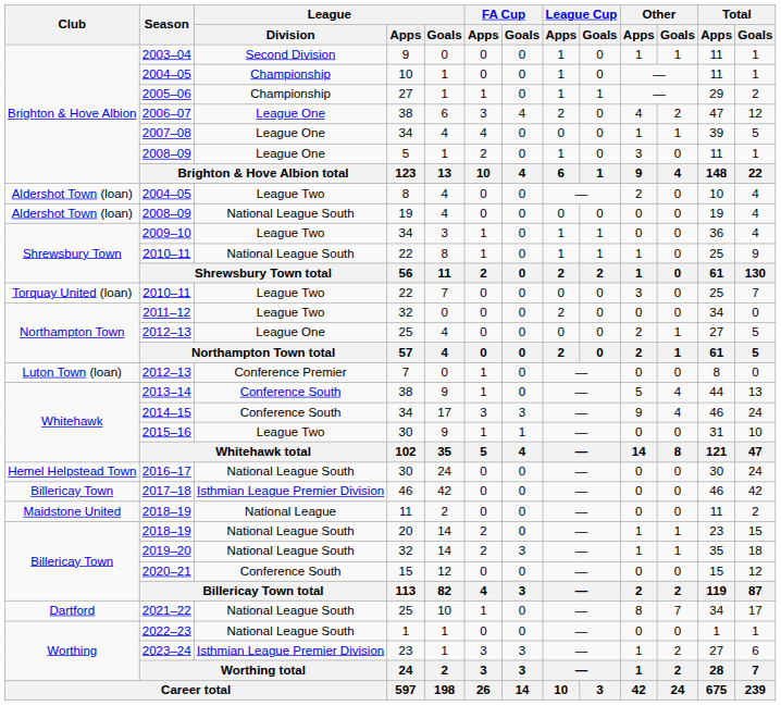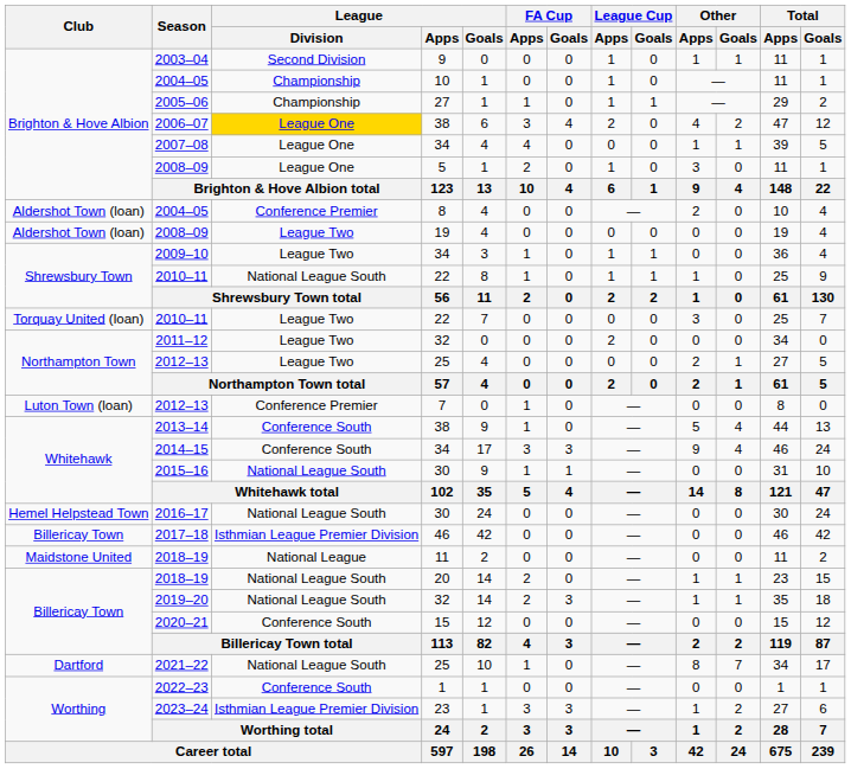 <table class="wikitable" style="text-align: center;">
 <tr>
 <th rowspan="2">Club</th>
 <th rowspan="2">Season</th>
 <th colspan="3">League</th>
 <th colspan="2"><a href='#'>FA Cup</a></th>
 <th colspan="2"><a href='#'>League Cup</a></th>
 <th colspan="2">Other</th>
 <th colspan="2">Total</th>
 </tr>
 <tr>
 <th>Division</th>
 <th>Apps</th>
 <th>Goals</th>
 <th>Apps</th>
 <th>Goals</th>
 <th>Apps</th>
 <th>Goals</th>
 <th>Apps</th>
 <th>Goals</th>
 <th>Apps</th>
 <th>Goals</th>
 </tr>
 <tr>
 <td rowspan="7"><a href='#'>Brighton & Hove Albion</a></td>
 <td><a href='#'>2003–04</a></td>
 <td><a href='#'>Second Division</a></td>
 <td>9</td>
 <td>0</td>
 <td>0</td>
 <td>0</td>
 <td>1</td>
 <td>0</td>
 <td>1</td>
 <td>1</td>
 <td>11</td>
 <td>1</td>
 </tr>
 <tr>
 <td><a href='#'>2004–05</a></td>
 <td><a href='#'>Championship</a></td>
 <td>10</td>
 <td>1</td>
 <td>0</td>
 <td>0</td>
 <td>1</td>
 <td>0</td>
 <td colspan="2">—</td>
 <td>11</td>
 <td>1</td>
 </tr>
 <tr>
 <td><a href='#'>2005–06</a></td>
 <td>Championship</td>
 <td>27</td>
 <td>1</td>
 <td>1</td>
 <td>0</td>
 <td>1</td>
 <td>1</td>
 <td colspan="2">—</td>
 <td>29</td>
 <td>2</td>
 </tr>
 <tr>
 <td><a href='#'>2006–07</a></td>
-<td><a href='#'>League One</a></td>
+<td style="background: gold;"><a href='#'>League One</a></td>
 <td>38</td>
 <td>6</td>
 <td>3</td>
 <td>4</td>
 <td>2</td>
 <td>0</td>
 <td>4</td>
 <td>2</td>
 <td>47</td>
 <td>12</td>
 </tr>
 <tr>
 <td><a href='#'>2007–08</a></td>
 <td>League One</td>
 <td>34</td>
 <td>4</td>
 <td>4</td>
 <td>0</td>
 <td>0</td>
 <td>0</td>
 <td>1</td>
 <td>1</td>
 <td>39</td>
 <td>5</td>
 </tr>
 <tr>
 <td><a href='#'>2008–09</a></td>
 <td>League One</td>
 <td>5</td>
 <td>1</td>
 <td>2</td>
 <td>0</td>
 <td>1</td>
 <td>0</td>
 <td>3</td>
 <td>0</td>
 <td>11</td>
 <td>1</td>
 </tr>
 <tr>
 <th colspan=2>Brighton & Hove Albion total</th>
 <th>123</th>
 <th>13</th>
 <th>10</th>
 <th>4</th>
 <th>6</th>
 <th>1</th>
 <th>9</th>
 <th>4</th>
 <th>148</th>
 <th>22</th>
 </tr>
 <tr>
 <td><a href='#'>Aldershot Town</a> (loan)</td>
 <td><a href='#'>2004–05</a></td>
-<td>League Two</td>
+<td><a href='#'>Conference Premier</a></td>
 <td>8</td>
 <td>4</td>
 <td>0</td>
 <td>0</td>
 <td colspan="2">—</td>
 <td>2</td>
 <td>0</td>
 <td>10</td>
 <td>4</td>
 </tr>
 <tr>
 <td><a href='#'>Aldershot Town</a> (loan)</td>
 <td><a href='#'>2008–09</a></td>
-<td>National League South</td>
+<td><a href='#'>League Two</a></td>
 <td>19</td>
 <td>4</td>
 <td>0</td>
 <td>0</td>
 <td>0</td>
 <td>0</td>
 <td>0</td>
 <td>0</td>
 <td>19</td>
 <td>4</td>
 </tr>
 <tr>
 <td rowspan="3"><a href='#'>Shrewsbury Town</a></td>
 <td><a href='#'>2009–10</a></td>
 <td>League Two</td>
 <td>34</td>
 <td>3</td>
 <td>1</td>
 <td>0</td>
 <td>1</td>
 <td>1</td>
 <td>0</td>
 <td>0</td>
 <td>36</td>
 <td>4</td>
 </tr>
 <tr>
 <td><a href='#'>2010–11</a></td>
 <td>National League South</td>
 <td>22</td>
 <td>8</td>
 <td>1</td>
 <td>0</td>
 <td>1</td>
 <td>1</td>
 <td>1</td>
 <td>0</td>
 <td>25</td>
 <td>9</td>
 </tr>
 <tr>
 <th colspan=2>Shrewsbury Town total</th>
 <th>56</th>
 <th>11</th>
 <th>2</th>
 <th>0</th>
 <th>2</th>
 <th>2</th>
 <th>1</th>
 <th>0</th>
 <th>61</th>
 <th>130</th>
 </tr>
 <tr>
 <td><a href='#'>Torquay United</a> (loan)</td>
 <td><a href='#'>2010–11</a></td>
 <td>League Two</td>
 <td>22</td>
 <td>7</td>
 <td>0</td>
 <td>0</td>
 <td>0</td>
 <td>0</td>
 <td>3</td>
 <td>0</td>
 <td>25</td>
 <td>7</td>
 </tr>
 <tr>
 <td rowspan="3"><a href='#'>Northampton Town</a></td>
 <td><a href='#'>2011–12</a></td>
 <td>League Two</td>
 <td>32</td>
 <td>0</td>
 <td>0</td>
 <td>0</td>
 <td>2</td>
 <td>0</td>
 <td>0</td>
 <td>0</td>
 <td>34</td>
 <td>0</td>
 </tr>
 <tr>
 <td><a href='#'>2012–13</a></td>
-<td>League One</td>
+<td>League Two</td>
 <td>25</td>
 <td>4</td>
 <td>0</td>
 <td>0</td>
 <td>0</td>
 <td>0</td>
 <td>2</td>
 <td>1</td>
 <td>27</td>
 <td>5</td>
 </tr>
 <tr>
 <th colspan=2>Northampton Town total</th>
 <th>57</th>
 <th>4</th>
 <th>0</th>
 <th>0</th>
 <th>2</th>
 <th>0</th>
 <th>2</th>
 <th>1</th>
 <th>61</th>
 <th>5</th>
 </tr>
 <tr>
 <td><a href='#'>Luton Town</a> (loan)</td>
 <td><a href='#'>2012–13</a></td>
 <td>Conference Premier</td>
 <td>7</td>
 <td>0</td>
 <td>1</td>
 <td>0</td>
 <td colspan="2">—</td>
 <td>0</td>
 <td>0</td>
 <td>8</td>
 <td>0</td>
 </tr>
 <tr>
 <td rowspan="4"><a href='#'>Whitehawk</a></td>
 <td><a href='#'>2013–14</a></td>
 <td><a href='#'>Conference South</a></td>
 <td>38</td>
 <td>9</td>
 <td>1</td>
 <td>0</td>
 <td colspan="2">—</td>
 <td>5</td>
 <td>4</td>
 <td>44</td>
 <td>13</td>
 </tr>
 <tr>
 <td><a href='#'>2014–15</a></td>
 <td>Conference South</td>
 <td>34</td>
 <td>17</td>
 <td>3</td>
 <td>3</td>
 <td colspan="2">—</td>
 <td>9</td>
 <td>4</td>
 <td>46</td>
 <td>24</td>
 </tr>
 <tr>
 <td><a href='#'>2015–16</a></td>
-<td>League Two</td>
+<td><a href='#'>National League South</a></td>
 <td>30</td>
 <td>9</td>
 <td>1</td>
 <td>1</td>
 <td colspan="2">—</td>
 <td>0</td>
 <td>0</td>
 <td>31</td>
 <td>10</td>
 </tr>
 <tr>
 <th colspan=2>Whitehawk total</th>
 <th>102</th>
 <th>35</th>
 <th>5</th>
 <th>4</th>
 <th colspan="2">—</th>
 <th>14</th>
 <th>8</th>
 <th>121</th>
 <th>47</th>
 </tr>
 <tr>
 <td><a href='#'>Hemel Helpstead Town</a></td>
 <td><a href='#'>2016–17</a></td>
 <td>National League South</td>
 <td>30</td>
 <td>24</td>
 <td>0</td>
 <td>0</td>
 <td colspan="2">—</td>
 <td>0</td>
 <td>0</td>
 <td>30</td>
 <td>24</td>
 </tr>
 <tr>
 <td><a href='#'>Billericay Town</a></td>
 <td><a href='#'>2017–18</a></td>
 <td><a href='#'>Isthmian League Premier Division</a></td>
 <td>46</td>
 <td>42</td>
 <td>0</td>
 <td>0</td>
 <td colspan="2">—</td>
 <td>0</td>
 <td>0</td>
 <td>46</td>
 <td>42</td>
 </tr>
 <tr>
 <td><a href='#'>Maidstone United</a></td>
 <td><a href='#'>2018–19</a></td>
 <td>National League</td>
 <td>11</td>
 <td>2</td>
 <td>0</td>
 <td>0</td>
 <td colspan="2">—</td>
 <td>0</td>
 <td>0</td>
 <td>11</td>
 <td>2</td>
 </tr>
 <tr>
 <td rowspan="4"><a href='#'>Billericay Town</a></td>
 <td><a href='#'>2018–19</a></td>
 <td>National League South</td>
 <td>20</td>
 <td>14</td>
 <td>2</td>
 <td>0</td>
 <td colspan="2">—</td>
 <td>1</td>
 <td>1</td>
 <td>23</td>
 <td>15</td>
 </tr>
 <tr>
 <td><a href='#'>2019–20</a></td>
 <td>National League South</td>
 <td>32</td>
 <td>14</td>
 <td>2</td>
 <td>3</td>
 <td colspan="2">—</td>
 <td>1</td>
 <td>1</td>
 <td>35</td>
 <td>18</td>
 </tr>
 <tr>
 <td><a href='#'>2020–21</a></td>
 <td>Conference South</td>
 <td>15</td>
 <td>12</td>
 <td>0</td>
 <td>0</td>
 <td colspan="2">—</td>
 <td>0</td>
 <td>0</td>
 <td>15</td>
 <td>12</td>
 </tr>
 <tr>
 <th colspan=2>Billericay Town total</th>
 <th>113</th>
 <th>82</th>
 <th>4</th>
 <th>3</th>
 <th colspan="2">—</th>
 <th>2</th>
 <th>2</th>
 <th>119</th>
 <th>87</th>
 </tr>
 <tr>
 <td><a href='#'>Dartford</a></td>
 <td><a href='#'>2021–22</a></td>
 <td>National League South</td>
 <td>25</td>
 <td>10</td>
 <td>1</td>
 <td>0</td>
 <td colspan="2">—</td>
 <td>8</td>
 <td>7</td>
 <td>34</td>
 <td>17</td>
 </tr>
 <tr>
 <td rowspan="3"><a href='#'>Worthing</a></td>
 <td><a href='#'>2022–23</a></td>
-<td>National League South</td>
+<td><a href='#'>Conference South</a></td>
 <td>1</td>
 <td>1</td>
 <td>0</td>
 <td>0</td>
 <td colspan="2">—</td>
 <td>0</td>
 <td>0</td>
 <td>1</td>
 <td>1</td>
 </tr>
 <tr>
 <td><a href='#'>2023–24</a></td>
 <td><a href='#'>Isthmian League Premier Division</a></td>
 <td>23</td>
 <td>1</td>
 <td>3</td>
 <td>3</td>
 <td colspan="2">—</td>
 <td>1</td>
 <td>2</td>
 <td>27</td>
 <td>6</td>
 </tr>
 <tr>
 <th colspan=2>Worthing total</th>
 <th>24</th>
 <th>2</th>
 <th>3</th>
 <th>3</th>
 <th colspan="2">—</th>
 <th>1</th>
 <th>2</th>
 <th>28</th>
 <th>7</th>
 </tr>
 <tr>
 <th colspan=3>Career total</th>
 <th>597</th>
 <th>198</th>
 <th>26</th>
 <th>14</th>
 <th>10</th>
 <th>3</th>
 <th>42</th>
 <th>24</th>
 <th>675</th>
 <th>239</th>
 </tr>
 </table>
